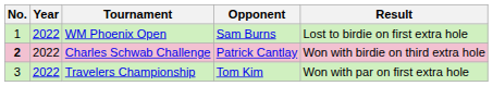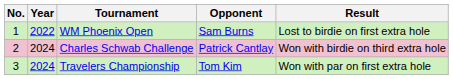 <table class="wikitable" style="font-size:95%;">
 <tr>
 <th>No.</th>
 <th>Year</th>
 <th>Tournament</th>
 <th>Opponent</th>
 <th>Result</th>
 </tr>
 <tr style="background:#D0F0C0;">
 <td align=center>1</td>
 <td><a href='#'>2022</a></td>
 <td><a href='#'>WM Phoenix Open</a></td>
 <td> <a href='#'>Sam Burns</a></td>
 <td>Lost to birdie on first extra hole</td>
 </tr>
 <tr style="background:#F2C1D1;">
-<td align=center><strong>2</strong></td>
-<td>2022</td>
+<td align=center>2</td>
+<td>2024</td>
 <td><a href='#'>Charles Schwab Challenge</a></td>
 <td> <a href='#'>Patrick Cantlay</a></td>
 <td>Won with birdie on third extra hole</td>
 </tr>
 <tr style="background:#D0F0C0;">
 <td align=center>3</td>
-<td><a href='#'>2022</a></td>
+<td><a href='#'>2024</a></td>
 <td><a href='#'>Travelers Championship</a></td>
 <td> <a href='#'>Tom Kim</a></td>
 <td>Won with par on first extra hole</td>
 </tr>
 </table>
